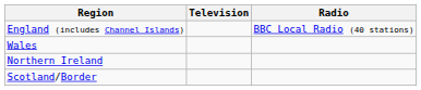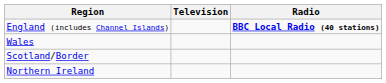 <table class="wikitable sortable plainrowheaders">
 <tr>
 <th>Region</th>
 <th>Television</th>
 <th>Radio</th>
 </tr>
 <tr>
 <td><a href='#'>England</a> <small>(includes <a href='#'>Channel Islands</a>)</small></td>
 <td></td>
-<td><a href='#'>BBC Local Radio</a> <small>(40 stations)</small></td>
+<td><strong><a href='#'>BBC Local Radio</a> <small>(40 stations)</small></strong></td>
 </tr>
 <tr>
 <td><a href='#'>Wales</a></td>
+<td></td>
+<td></td>
+</tr>
+<tr>
+<td><a href='#'>Scotland</a>/<a href='#'>Border</a></td>
 <td></td>
 <td></td>
 </tr>
 <tr>
 <td><a href='#'>Northern Ireland</a></td>
 <td></td>
 <td></td>
 </tr>
-<tr>
-<td><a href='#'>Scotland</a>/<a href='#'>Border</a></td>
-<td></td>
-<td></td>
-</tr>
 </table>
